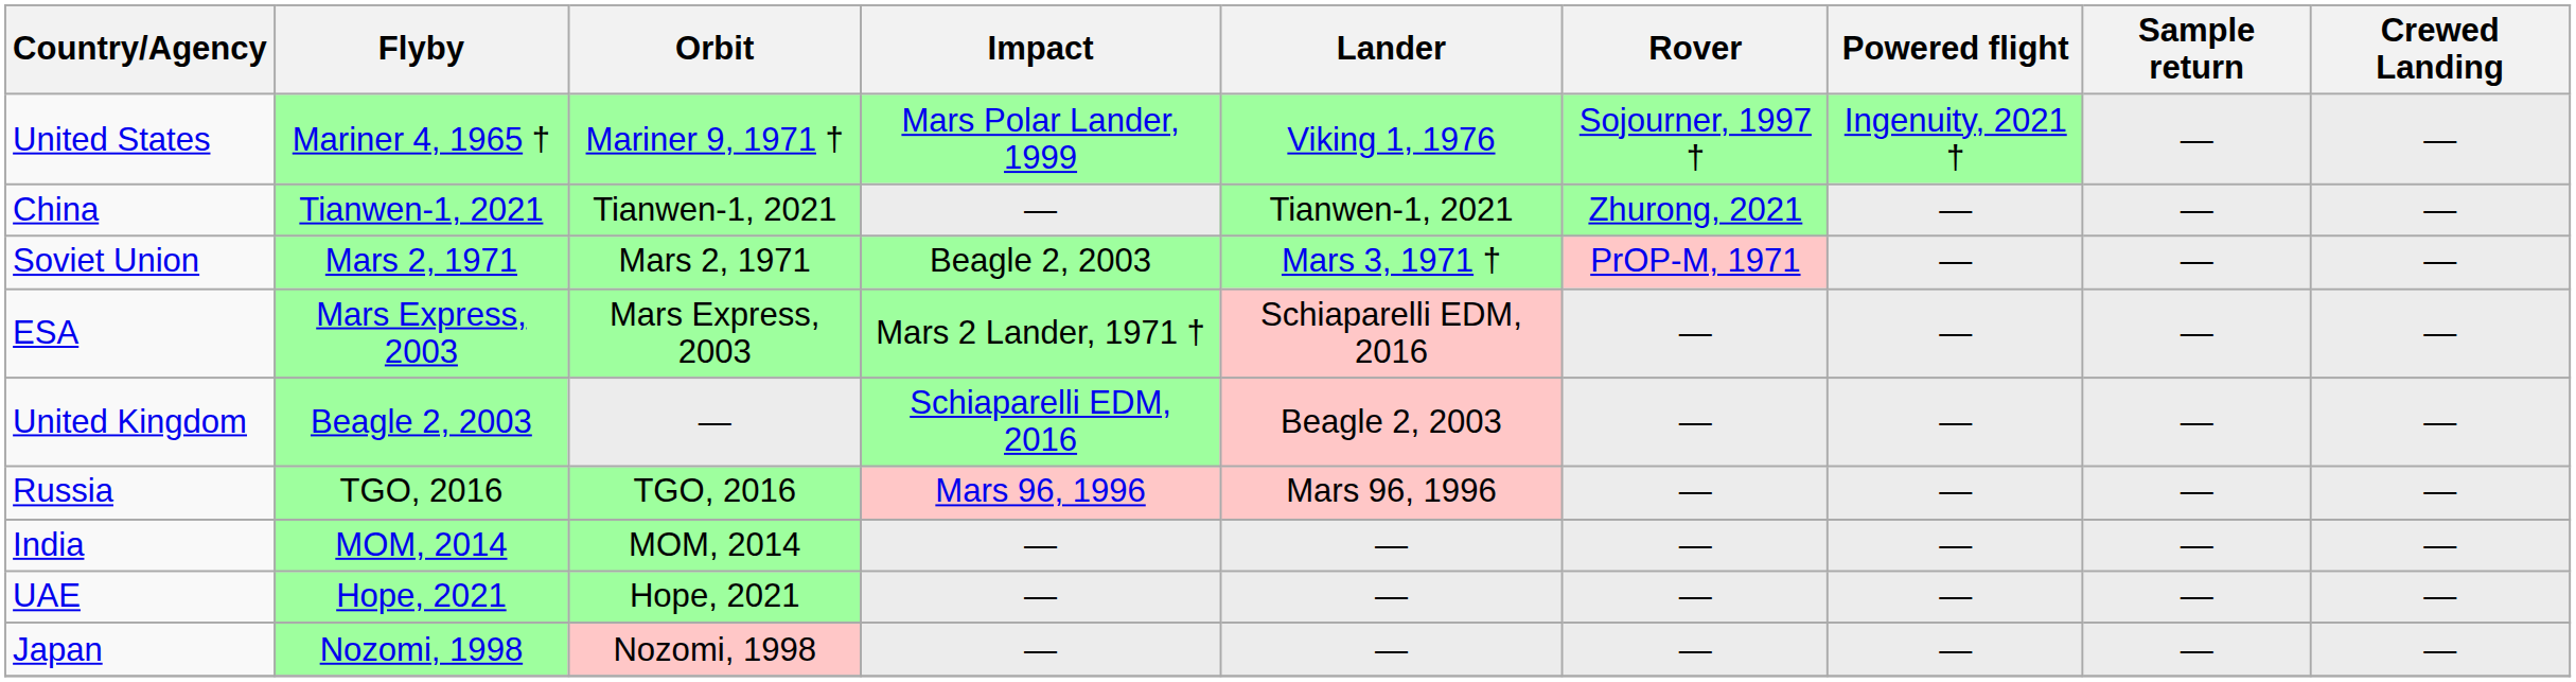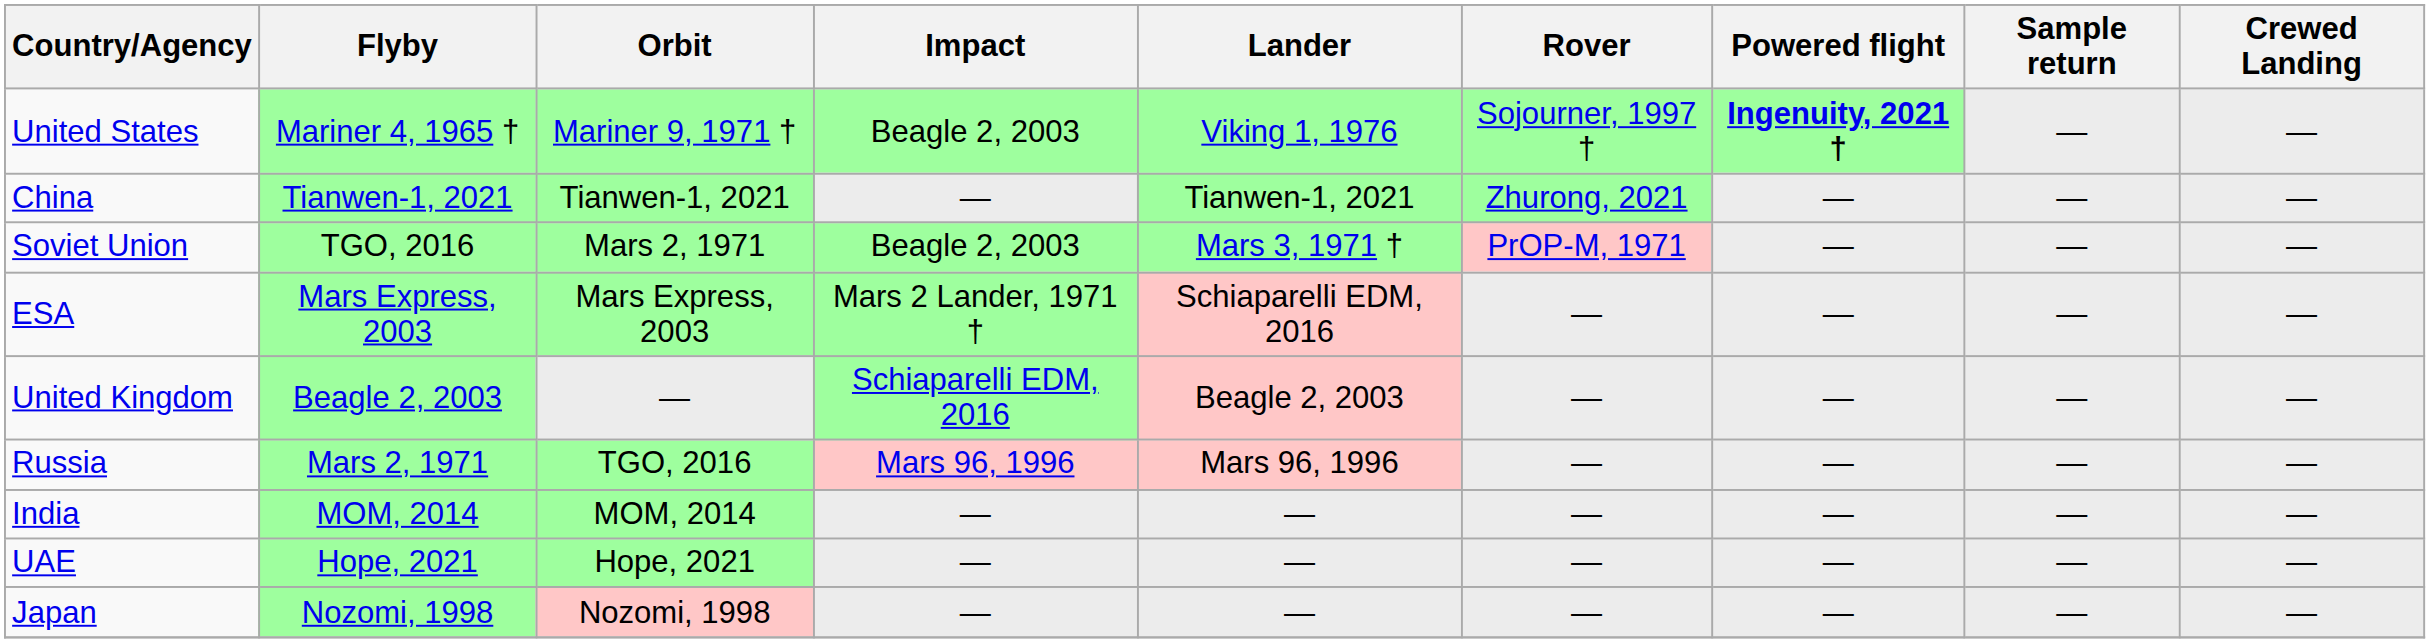 <table class="wikitable sortable">
 <tr>
 <th>Country/Agency</th>
 <th>Flyby</th>
 <th>Orbit</th>
 <th>Impact</th>
 <th>Lander</th>
 <th>Rover</th>
 <th>Powered flight</th>
 <th>Sample return</th>
 <th>Crewed Landing</th>
 </tr>
 <tr>
 <td> <a href='#'>United States</a></td>
 <td style="background:#9EFF9E; text-align:center;" data-sort-value="1"><a href='#'>Mariner 4, 1965</a> †</td>
 <td style="background:#9EFF9E; text-align:center;" data-sort-value="1"><a href='#'>Mariner 9, 1971</a> †</td>
-<td style="background:#9EFF9E; text-align:center;" data-sort-value="2"><a href='#'>Mars Polar Lander, 1999</a></td>
+<td style="background:#9EFF9E; text-align:center;" data-sort-value="3">Beagle 2, 2003</td>
 <td style="background:#9EFF9E; text-align:center;" data-sort-value="2"><a href='#'>Viking 1, 1976</a></td>
 <td style="background:#9EFF9E; text-align:center;" data-sort-value="1"><a href='#'>Sojourner, 1997</a> †</td>
-<td style="background:#9EFF9E; text-align:center;" data-sort-value="1"><a href='#'>Ingenuity, 2021</a> †</td>
+<td style="background:#9EFF9E; text-align:center;" data-sort-value="1"><strong><a href='#'>Ingenuity, 2021</a> †</strong></td>
 <td style="background:#ECECEC; text-align:center;" data-sort-value="1">—</td>
 <td style="background:#ECECEC; text-align:center;" data-sort-value="1">—</td>
 </tr>
 <tr>
 <td> <a href='#'>China</a></td>
 <td style="background:#9EFF9E; text-align:center;" data-sort-value="8"><a href='#'>Tianwen-1, 2021</a></td>
 <td style="background:#9EFF9E; text-align:center;" data-sort-value="7">Tianwen-1, 2021</td>
 <td style="background:#ECECEC; text-align:center;" data-sort-value="6">—</td>
 <td style="background:#9EFF9E; text-align:center;" data-sort-value="3">Tianwen-1, 2021</td>
 <td style="background:#9EFF9E; text-align:center;" data-sort-value="2"><a href='#'>Zhurong, 2021</a></td>
 <td style="background:#ECECEC; text-align:center;" data-sort-value="2">—</td>
 <td style="background:#ECECEC; text-align:center;" data-sort-value="2">—</td>
 <td style="background:#ECECEC; text-align:center;" data-sort-value="2">—</td>
 </tr>
 <tr>
 <td> <a href='#'>Soviet Union</a></td>
-<td style="background:#9EFF9E; text-align:center;" data-sort-value="2"><a href='#'>Mars 2, 1971</a></td>
+<td style="background:#9EFF9E; text-align:center;" data-sort-value="7">TGO, 2016</td>
 <td style="background:#9EFF9E; text-align:center;" data-sort-value="2">Mars 2, 1971</td>
 <td style="background:#9EFF9E; text-align:center;" data-sort-value="3">Beagle 2, 2003</td>
 <td style="background:#9EFF9E; text-align:center;" data-sort-value="1"><a href='#'>Mars 3, 1971</a> †</td>
 <td style="background:#FFC7C7; text-align:center;" data-sort-value="3"><a href='#'>PrOP-M, 1971</a></td>
 <td style="background:#ECECEC; text-align:center;" data-sort-value="3">—</td>
 <td style="background:#ECECEC; text-align:center;" data-sort-value="3">—</td>
 <td style="background:#ECECEC; text-align:center;" data-sort-value="3">—</td>
 </tr>
 <tr>
 <td> <a href='#'>ESA</a></td>
 <td style="background:#9EFF9E; text-align:center;" data-sort-value="4"><a href='#'>Mars Express, 2003</a></td>
 <td style="background:#9EFF9E; text-align:center;" data-sort-value="3">Mars Express, 2003</td>
 <td style="background:#9EFF9E; text-align:center;" data-sort-value="1">Mars 2 Lander, 1971 †</td>
 <td style="background:#FFC7C7; text-align:center;" data-sort-value="5">Schiaparelli EDM, 2016</td>
 <td style="background:#ECECEC; text-align:center;" data-sort-value="4">—</td>
 <td style="background:#ECECEC; text-align:center;" data-sort-value="4">—</td>
 <td style="background:#ECECEC; text-align:center;" data-sort-value="4">—</td>
 <td style="background:#ECECEC; text-align:center;" data-sort-value="4">—</td>
 </tr>
 <tr>
 <td> <a href='#'>United Kingdom</a></td>
 <td style="background:#9EFF9E; text-align:center;" data-sort-value="5"><a href='#'>Beagle 2, 2003</a></td>
 <td style="background:#ECECEC; text-align:center;" data-sort-value="9">—</td>
 <td style="background:#9EFF9E; text-align:center;" data-sort-value="4"><a href='#'>Schiaparelli EDM, 2016</a></td>
 <td style="background:#FFC7C7; text-align:center;" data-sort-value="4">Beagle 2, 2003</td>
 <td style="background:#ECECEC; text-align:center;" data-sort-value="8">—</td>
 <td style="background:#ECECEC; text-align:center;" data-sort-value="8">—</td>
 <td style="background:#ECECEC; text-align:center;" data-sort-value="8">—</td>
 <td style="background:#ECECEC; text-align:center;" data-sort-value="8">—</td>
 </tr>
 <tr>
 <td> <a href='#'>Russia</a></td>
-<td style="background:#9EFF9E; text-align:center;" data-sort-value="7">TGO, 2016</td>
+<td style="background:#9EFF9E; text-align:center;" data-sort-value="2"><a href='#'>Mars 2, 1971</a></td>
 <td style="background:#9EFF9E; text-align:center;" data-sort-value="5">TGO, 2016</td>
 <td style="background:#FFC7C7; text-align:center;" data-sort-value="5"><a href='#'>Mars 96, 1996</a></td>
 <td style="background:#FFC7C7; text-align:center;" data-sort-value="6">Mars 96, 1996</td>
 <td style="background:#ECECEC; text-align:center;" data-sort-value="5">—</td>
 <td style="background:#ECECEC; text-align:center;" data-sort-value="5">—</td>
 <td style="background:#ECECEC; text-align:center;" data-sort-value="5">—</td>
 <td style="background:#ECECEC; text-align:center;" data-sort-value="5">—</td>
 </tr>
 <tr>
 <td> <a href='#'>India</a></td>
 <td style="background:#9EFF9E; text-align:center;" data-sort-value="6"><a href='#'>MOM, 2014</a></td>
 <td style="background:#9EFF9E; text-align:center;" data-sort-value="4">MOM, 2014</td>
 <td style="background:#ECECEC; text-align:center;" data-sort-value="7">—</td>
 <td style="background:#ECECEC; text-align:center;" data-sort-value="7">—</td>
 <td style="background:#ECECEC; text-align:center;" data-sort-value="6">—</td>
 <td style="background:#ECECEC; text-align:center;" data-sort-value="6">—</td>
 <td style="background:#ECECEC; text-align:center;" data-sort-value="6">—</td>
 <td style="background:#ECECEC; text-align:center;" data-sort-value="6">—</td>
 </tr>
 <tr>
 <td> <a href='#'>UAE</a></td>
 <td style="background:#9EFF9E; text-align:center;" data-sort-value="9"><a href='#'>Hope, 2021</a></td>
 <td style="background:#9EFF9E; text-align:center;" data-sort-value="6">Hope, 2021</td>
 <td style="background:#ECECEC; text-align:center;" data-sort-value="8">—</td>
 <td style="background:#ECECEC; text-align:center;" data-sort-value="8">—</td>
 <td style="background:#ECECEC; text-align:center;" data-sort-value="7">—</td>
 <td style="background:#ECECEC; text-align:center;" data-sort-value="7">—</td>
 <td style="background:#ECECEC; text-align:center;" data-sort-value="7">—</td>
 <td style="background:#ECECEC; text-align:center;" data-sort-value="7">—</td>
 </tr>
 <tr>
 <td> <a href='#'>Japan</a></td>
 <td style="background:#9EFF9E; text-align:center;" data-sort-value="3"><a href='#'>Nozomi, 1998</a></td>
 <td style="background:#FFC7C7; text-align:center;" data-sort-value="8">Nozomi, 1998</td>
 <td style="background:#ECECEC; text-align:center;" data-sort-value="9">—</td>
 <td style="background:#ECECEC; text-align:center;" data-sort-value="9">—</td>
 <td style="background:#ECECEC; text-align:center;" data-sort-value="9">—</td>
 <td style="background:#ECECEC; text-align:center;" data-sort-value="9">—</td>
 <td style="background:#ECECEC; text-align:center;" data-sort-value="9">—</td>
 <td style="background:#ECECEC; text-align:center;" data-sort-value="9">—</td>
 </tr>
 <tr>
 </tr>
 </table>
